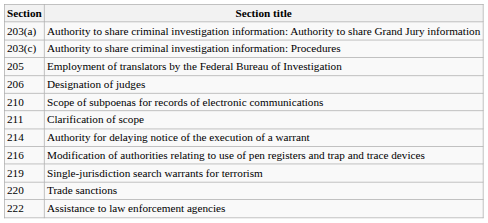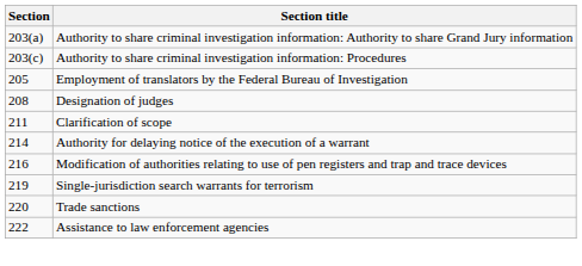 <table class=wikitable>
 <tr>
 <th><strong>Section</strong></th>
 <th><strong>Section title</strong></th>
 </tr>
 <tr VALIGN=TOP>
 <td>203(a)</td>
 <td>Authority to share criminal investigation information: Authority to share Grand Jury information</td>
 </tr>
 <tr VALIGN=TOP>
 <td>203(c)</td>
 <td>Authority to share criminal investigation information: Procedures</td>
 </tr>
 <tr VALIGN=TOP>
 <td>205</td>
 <td>Employment of translators by the Federal Bureau of Investigation</td>
 </tr>
 <tr VALIGN=TOP>
-<td>206</td>
+<td>208</td>
 <td>Designation of judges</td>
-</tr>
-<tr VALIGN=TOP>
-<td>210</td>
-<td>Scope of subpoenas for records of electronic communications</td>
 </tr>
 <tr VALIGN=TOP>
 <td>211</td>
 <td>Clarification of scope</td>
 </tr>
 <tr VALIGN=TOP>
 <td>214</td>
 <td>Authority for delaying notice of the execution of a warrant</td>
 </tr>
 <tr VALIGN=TOP>
 <td>216</td>
 <td>Modification of authorities relating to use of pen registers and trap and trace devices</td>
 </tr>
 <tr VALIGN=TOP>
 <td>219</td>
 <td>Single-jurisdiction search warrants for terrorism</td>
 </tr>
 <tr VALIGN=TOP>
 <td>220</td>
 <td>Trade sanctions</td>
 </tr>
 <tr VALIGN=TOP>
 <td>222</td>
 <td>Assistance to law enforcement agencies</td>
 </tr>
 </table>
